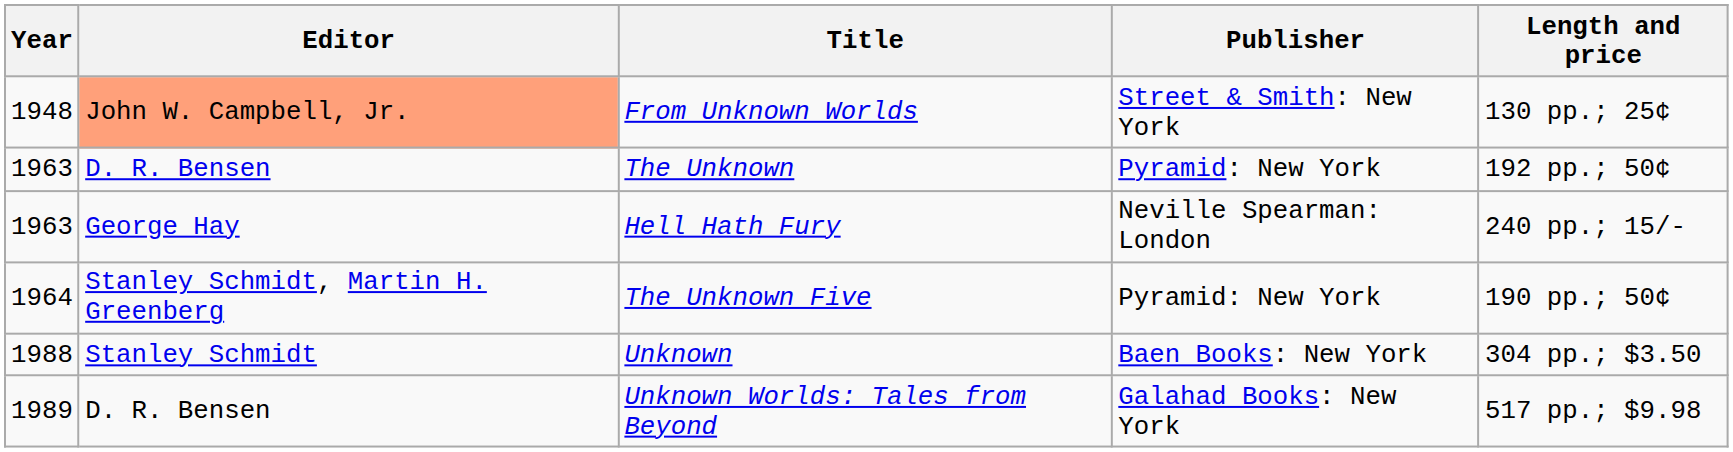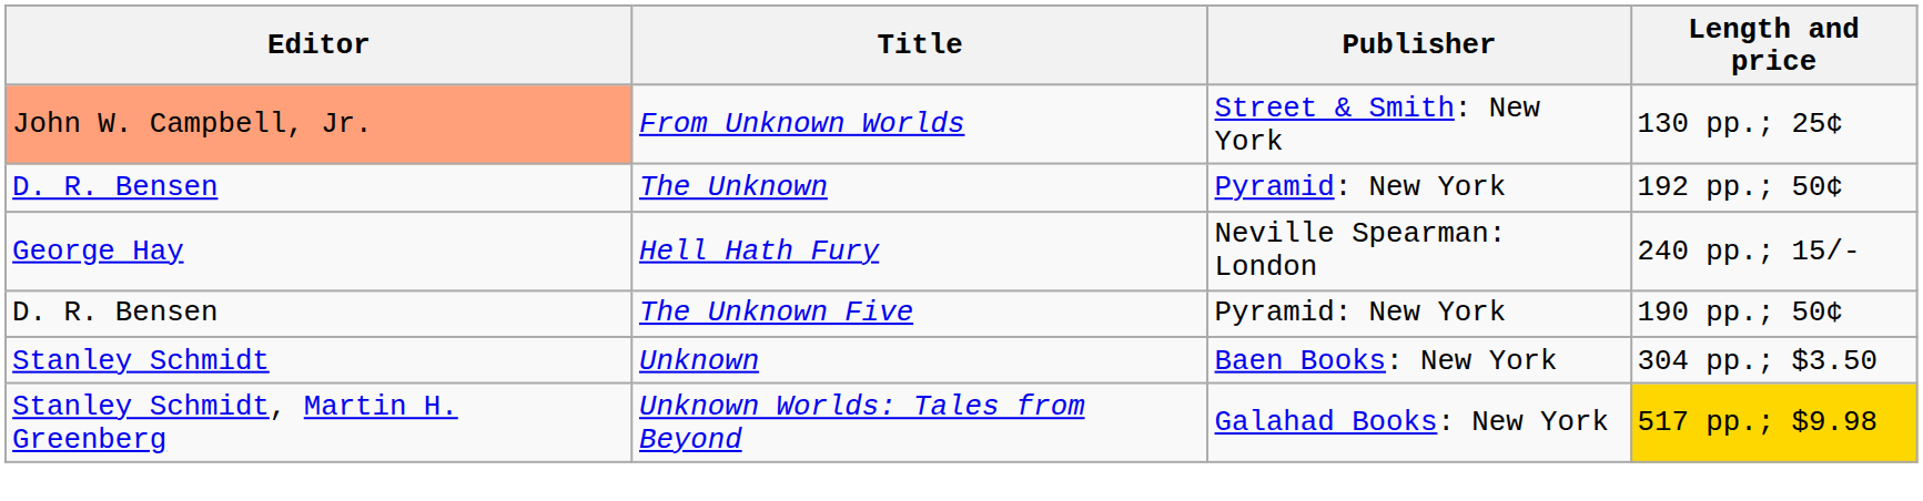 <table class="wikitable">
 <tr>
-<th>Year</th>
 <th>Editor</th>
 <th>Title</th>
 <th>Publisher</th>
 <th>Length and price</th>
 </tr>
 <tr>
-<td>1948</td>
 <td style="background: lightsalmon;">John W. Campbell, Jr.</td>
 <td><em><a href='#'>From Unknown Worlds</a></em></td>
 <td><a href='#'>Street & Smith</a>: New York</td>
 <td>130 pp.; 25¢</td>
 </tr>
 <tr>
-<td>1963</td>
 <td><a href='#'>D. R. Bensen</a></td>
 <td><em><a href='#'>The Unknown</a></em></td>
 <td><a href='#'>Pyramid</a>: New York</td>
 <td>192 pp.; 50¢</td>
 </tr>
 <tr>
-<td>1963</td>
 <td><a href='#'>George Hay</a></td>
 <td><em><a href='#'>Hell Hath Fury</a></em></td>
 <td>Neville Spearman: London</td>
 <td>240 pp.; 15/-</td>
 </tr>
 <tr>
-<td>1964</td>
-<td><a href='#'>Stanley Schmidt</a>, <a href='#'>Martin H. Greenberg</a></td>
+<td>D. R. Bensen</td>
 <td><em><a href='#'>The Unknown Five</a></em></td>
 <td>Pyramid: New York</td>
 <td>190 pp.; 50¢</td>
 </tr>
 <tr>
-<td>1988</td>
 <td><a href='#'>Stanley Schmidt</a></td>
 <td><em><a href='#'>Unknown</a></em></td>
 <td><a href='#'>Baen Books</a>: New York</td>
 <td>304 pp.; $3.50</td>
 </tr>
 <tr>
-<td>1989</td>
-<td>D. R. Bensen</td>
+<td><a href='#'>Stanley Schmidt</a>, <a href='#'>Martin H. Greenberg</a></td>
 <td><em><a href='#'>Unknown Worlds: Tales from Beyond</a></em></td>
 <td><a href='#'>Galahad Books</a>: New York</td>
-<td>517 pp.; $9.98</td>
+<td style="background: gold;">517 pp.; $9.98</td>
 </tr>
 </table>
